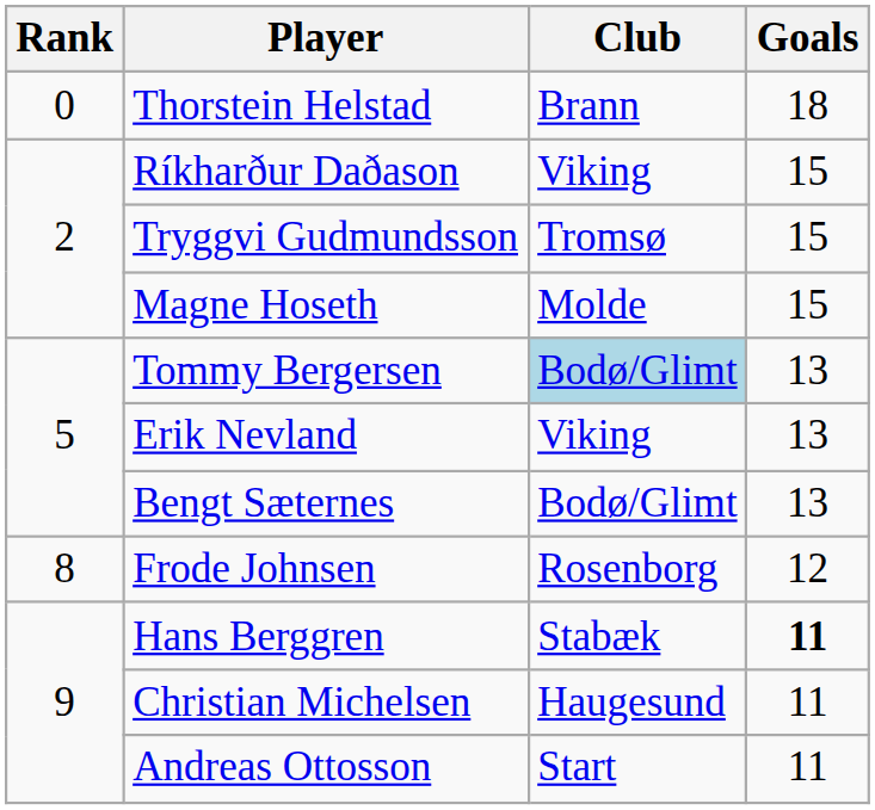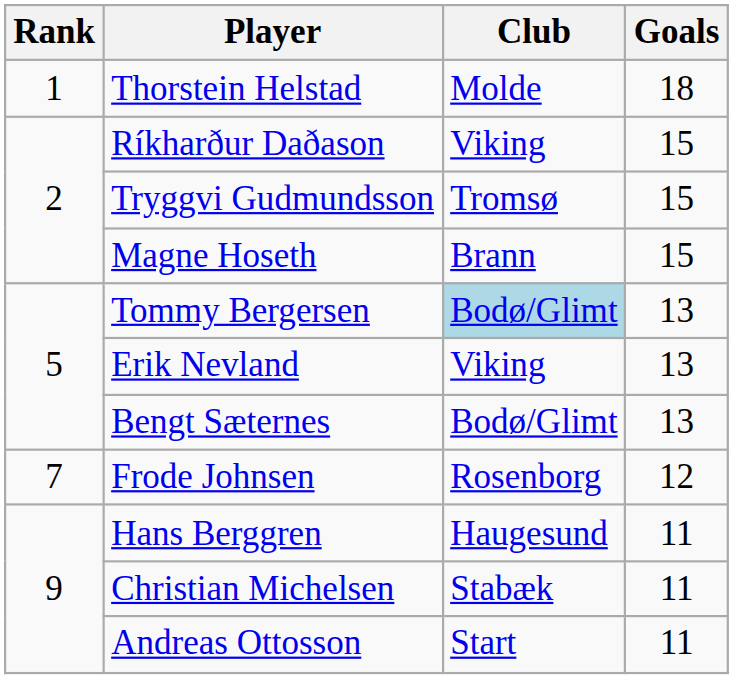 <table class="wikitable" style="text-align:center">
 <tr>
 <th>Rank</th>
 <th>Player</th>
 <th>Club</th>
 <th>Goals</th>
 </tr>
 <tr>
-<td>0</td>
+<td>1</td>
 <td align="left"> <a href='#'>Thorstein Helstad</a></td>
-<td align="left"><a href='#'>Brann</a></td>
+<td align="left"><a href='#'>Molde</a></td>
 <td>18</td>
 </tr>
 <tr>
 <td rowspan="3">2</td>
 <td align="left"> <a href='#'>Ríkharður Daðason</a></td>
 <td align="left"><a href='#'>Viking</a></td>
 <td>15</td>
 </tr>
 <tr>
 <td align="left"> <a href='#'>Tryggvi Gudmundsson</a></td>
 <td align="left"><a href='#'>Tromsø</a></td>
 <td>15</td>
 </tr>
 <tr>
 <td align="left"> <a href='#'>Magne Hoseth</a></td>
-<td align="left"><a href='#'>Molde</a></td>
+<td align="left"><a href='#'>Brann</a></td>
 <td>15</td>
 </tr>
 <tr>
 <td rowspan="3">5</td>
 <td align="left"> <a href='#'>Tommy Bergersen</a></td>
 <td align="left" style="background: lightblue;"><a href='#'>Bodø/Glimt</a></td>
 <td>13</td>
 </tr>
 <tr>
 <td align="left"> <a href='#'>Erik Nevland</a></td>
 <td align="left"><a href='#'>Viking</a></td>
 <td>13</td>
 </tr>
 <tr>
 <td align="left"> <a href='#'>Bengt Sæternes</a></td>
 <td align="left"><a href='#'>Bodø/Glimt</a></td>
 <td>13</td>
 </tr>
 <tr>
-<td>8</td>
+<td>7</td>
 <td align="left"> <a href='#'>Frode Johnsen</a></td>
 <td align="left"><a href='#'>Rosenborg</a></td>
 <td>12</td>
 </tr>
 <tr>
 <td rowspan="3">9</td>
 <td align="left"> <a href='#'>Hans Berggren</a></td>
-<td align="left"><a href='#'>Stabæk</a></td>
-<td><strong>11</strong></td>
+<td align="left"><a href='#'>Haugesund</a></td>
+<td>11</td>
 </tr>
 <tr>
 <td align="left"> <a href='#'>Christian Michelsen</a></td>
-<td align="left"><a href='#'>Haugesund</a></td>
+<td align="left"><a href='#'>Stabæk</a></td>
 <td>11</td>
 </tr>
 <tr>
 <td align="left"> <a href='#'>Andreas Ottosson</a></td>
 <td align="left"><a href='#'>Start</a></td>
 <td>11</td>
 </tr>
 </table>
